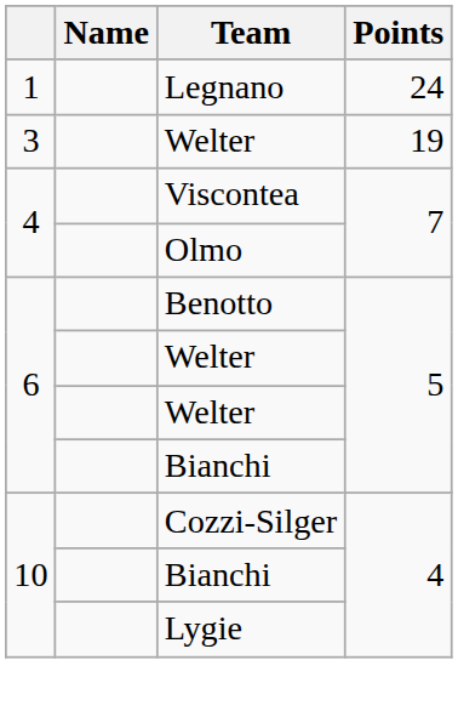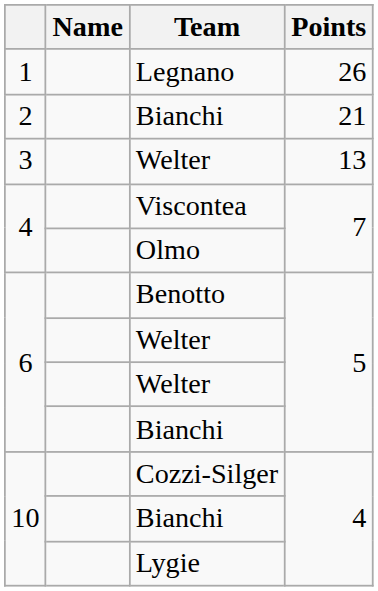 <table class="wikitable">
 <tr>
 <th></th>
 <th>Name</th>
 <th>Team</th>
 <th>Points</th>
 </tr>
 <tr>
 <td style="text-align:center">1</td>
 <td></td>
 <td>Legnano</td>
-<td align="right">24</td>
+<td align="right">26</td>
+</tr>
+<tr>
+<td style="text-align:center">2</td>
+<td></td>
+<td>Bianchi</td>
+<td align="right">21</td>
 </tr>
 <tr>
 <td style="text-align:center">3</td>
 <td></td>
 <td>Welter</td>
-<td align="right">19</td>
+<td align="right">13</td>
 </tr>
 <tr>
 <td style="text-align:center" rowspan="2">4</td>
 <td></td>
 <td>Viscontea</td>
 <td align="right" rowspan="2">7</td>
 </tr>
 <tr>
 <td></td>
 <td>Olmo</td>
 </tr>
 <tr>
 <td style="text-align:center" rowspan="4">6</td>
 <td></td>
 <td>Benotto</td>
 <td align="right" rowspan="4">5</td>
 </tr>
 <tr>
 <td></td>
 <td>Welter</td>
 </tr>
 <tr>
 <td></td>
 <td>Welter</td>
 </tr>
 <tr>
 <td></td>
 <td>Bianchi</td>
 </tr>
 <tr>
 <td style="text-align:center" rowspan="3">10</td>
 <td></td>
 <td>Cozzi-Silger</td>
 <td align="right" rowspan="3">4</td>
 </tr>
 <tr>
 <td></td>
 <td>Bianchi</td>
 </tr>
 <tr>
 <td></td>
 <td>Lygie</td>
 </tr>
 </table>
